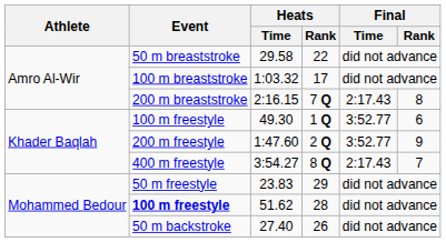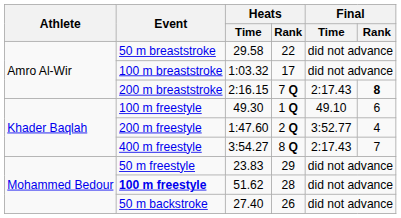 <table class=wikitable style=font-size:90%;text-align:center>
 <tr>
 <th rowspan="2">Athlete</th>
 <th rowspan="2">Event</th>
 <th colspan="2">Heats</th>
 <th colspan="2">Final</th>
 </tr>
 <tr style="font-size:95%">
 <th>Time</th>
 <th>Rank</th>
 <th>Time</th>
 <th>Rank</th>
 </tr>
 <tr>
 <td align=left rowspan=3>Amro Al-Wir</td>
 <td align=left><a href='#'>50 m breaststroke</a></td>
 <td>29.58</td>
 <td>22</td>
 <td colspan=2>did not advance</td>
 </tr>
 <tr>
 <td align=left><a href='#'>100 m breaststroke</a></td>
 <td>1:03.32</td>
 <td>17</td>
 <td colspan=2>did not advance</td>
 </tr>
 <tr>
 <td align=left><a href='#'>200 m breaststroke</a></td>
 <td>2:16.15</td>
 <td>7 <strong>Q</strong></td>
 <td>2:17.43</td>
-<td>8</td>
+<td><strong>8</strong></td>
 </tr>
 <tr>
 <td align=left rowspan=3><a href='#'>Khader Baqlah</a></td>
 <td align=left><a href='#'>100 m freestyle</a></td>
 <td>49.30</td>
 <td>1 <strong>Q</strong></td>
-<td>3:52.77</td>
+<td>49.10</td>
 <td>6</td>
 </tr>
 <tr>
 <td align=left><a href='#'>200 m freestyle</a></td>
 <td>1:47.60</td>
 <td>2 <strong>Q</strong></td>
 <td>3:52.77</td>
-<td>9</td>
+<td>4</td>
 </tr>
 <tr>
 <td align=left><a href='#'>400 m freestyle</a></td>
 <td>3:54.27</td>
 <td>8 <strong>Q</strong></td>
 <td>2:17.43</td>
 <td>7</td>
 </tr>
 <tr>
 <td align=left rowspan=3><a href='#'>Mohammed Bedour</a></td>
 <td align=left><a href='#'>50 m freestyle</a></td>
 <td>23.83</td>
 <td>29</td>
 <td colspan=2>did not advance</td>
 </tr>
 <tr>
 <td align=left><strong><a href='#'>100 m freestyle</a></strong></td>
 <td>51.62</td>
 <td>28</td>
 <td colspan=2>did not advance</td>
 </tr>
 <tr>
 <td align=left><a href='#'>50 m backstroke</a></td>
 <td>27.40</td>
 <td>26</td>
 <td colspan=2>did not advance</td>
 </tr>
 </table>
